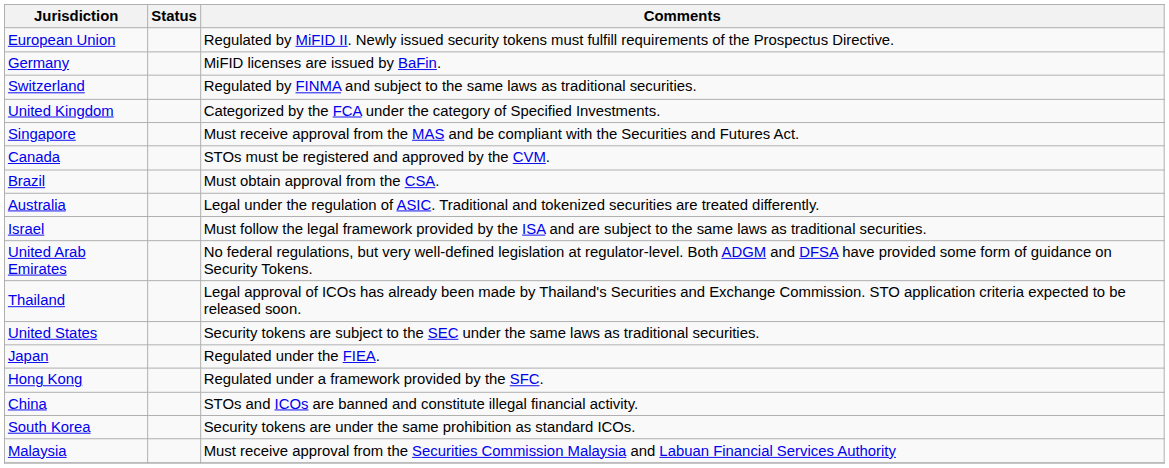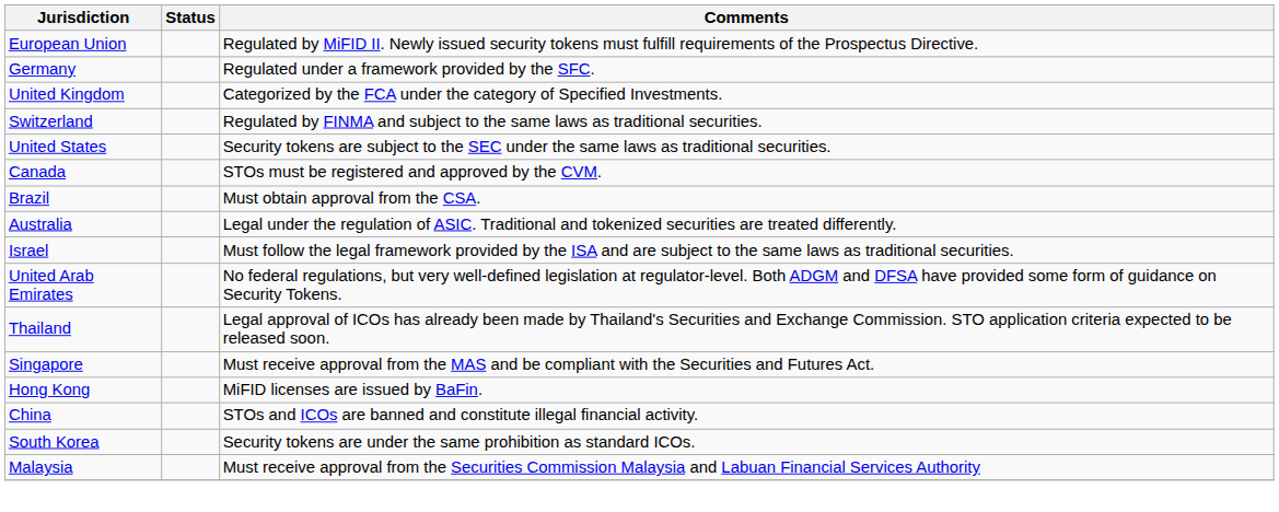 <table class="wikitable">
 <tr>
 <th>Jurisdiction</th>
 <th>Status</th>
 <th>Comments</th>
 </tr>
 <tr>
 <td><a href='#'>European Union</a></td>
 <td></td>
 <td>Regulated by <a href='#'>MiFID II</a>. Newly issued security tokens must fulfill requirements of the Prospectus Directive.</td>
 </tr>
 <tr>
 <td><a href='#'>Germany</a></td>
 <td></td>
-<td>MiFID licenses are issued by <a href='#'>BaFin</a>.</td>
+<td>Regulated under a framework provided by the <a href='#'>SFC</a>.</td>
+</tr>
+<tr>
+<td><a href='#'>United Kingdom</a></td>
+<td></td>
+<td>Categorized by the <a href='#'>FCA</a> under the category of Specified Investments.</td>
 </tr>
 <tr>
 <td><a href='#'>Switzerland</a></td>
 <td></td>
 <td>Regulated by <a href='#'>FINMA</a> and subject to the same laws as traditional securities.</td>
 </tr>
 <tr>
-<td><a href='#'>United Kingdom</a></td>
+<td><a href='#'>United States</a></td>
 <td></td>
-<td>Categorized by the <a href='#'>FCA</a> under the category of Specified Investments.</td>
-</tr>
-<tr>
-<td><a href='#'>Singapore</a></td>
-<td></td>
-<td>Must receive approval from the <a href='#'>MAS</a> and be compliant with the Securities and Futures Act.</td>
+<td>Security tokens are subject to the <a href='#'>SEC</a> under the same laws as traditional securities.</td>
 </tr>
 <tr>
 <td><a href='#'>Canada</a></td>
 <td></td>
 <td>STOs must be registered and approved by the <a href='#'>CVM</a>.</td>
 </tr>
 <tr>
 <td><a href='#'>Brazil</a></td>
 <td></td>
 <td>Must obtain approval from the <a href='#'>CSA</a>.</td>
 </tr>
 <tr>
 <td><a href='#'>Australia</a></td>
 <td></td>
 <td>Legal under the regulation of <a href='#'>ASIC</a>. Traditional and tokenized securities are treated differently.</td>
 </tr>
 <tr>
 <td><a href='#'>Israel</a></td>
 <td></td>
 <td>Must follow the legal framework provided by the <a href='#'>ISA</a> and are subject to the same laws as traditional securities.</td>
 </tr>
 <tr>
 <td><a href='#'>United Arab Emirates</a></td>
 <td></td>
 <td>No federal regulations, but very well-defined legislation at regulator-level. Both <a href='#'>ADGM</a> and <a href='#'>DFSA</a> have provided some form of guidance on Security Tokens.</td>
 </tr>
 <tr>
 <td><a href='#'>Thailand</a></td>
 <td></td>
 <td>Legal approval of ICOs has already been made by Thailand's Securities and Exchange Commission. STO application criteria expected to be released soon.</td>
 </tr>
 <tr>
-<td><a href='#'>United States</a></td>
+<td><a href='#'>Singapore</a></td>
 <td></td>
-<td>Security tokens are subject to the <a href='#'>SEC</a> under the same laws as traditional securities.</td>
-</tr>
-<tr>
-<td><a href='#'>Japan</a></td>
-<td></td>
-<td>Regulated under the <a href='#'>FIEA</a>.</td>
+<td>Must receive approval from the <a href='#'>MAS</a> and be compliant with the Securities and Futures Act.</td>
 </tr>
 <tr>
 <td><a href='#'>Hong Kong</a></td>
 <td></td>
-<td>Regulated under a framework provided by the <a href='#'>SFC</a>.</td>
+<td>MiFID licenses are issued by <a href='#'>BaFin</a>.</td>
 </tr>
 <tr>
 <td><a href='#'>China</a></td>
 <td></td>
 <td>STOs and <a href='#'>ICOs</a> are banned and constitute illegal financial activity.</td>
 </tr>
 <tr>
 <td><a href='#'>South Korea</a></td>
 <td></td>
 <td>Security tokens are under the same prohibition as standard ICOs.</td>
 </tr>
 <tr>
 <td><a href='#'>Malaysia</a></td>
 <td></td>
 <td>Must receive approval from the <a href='#'>Securities Commission Malaysia</a> and <a href='#'>Labuan Financial Services Authority</a></td>
 </tr>
 <tr>
 </tr>
 </table>
